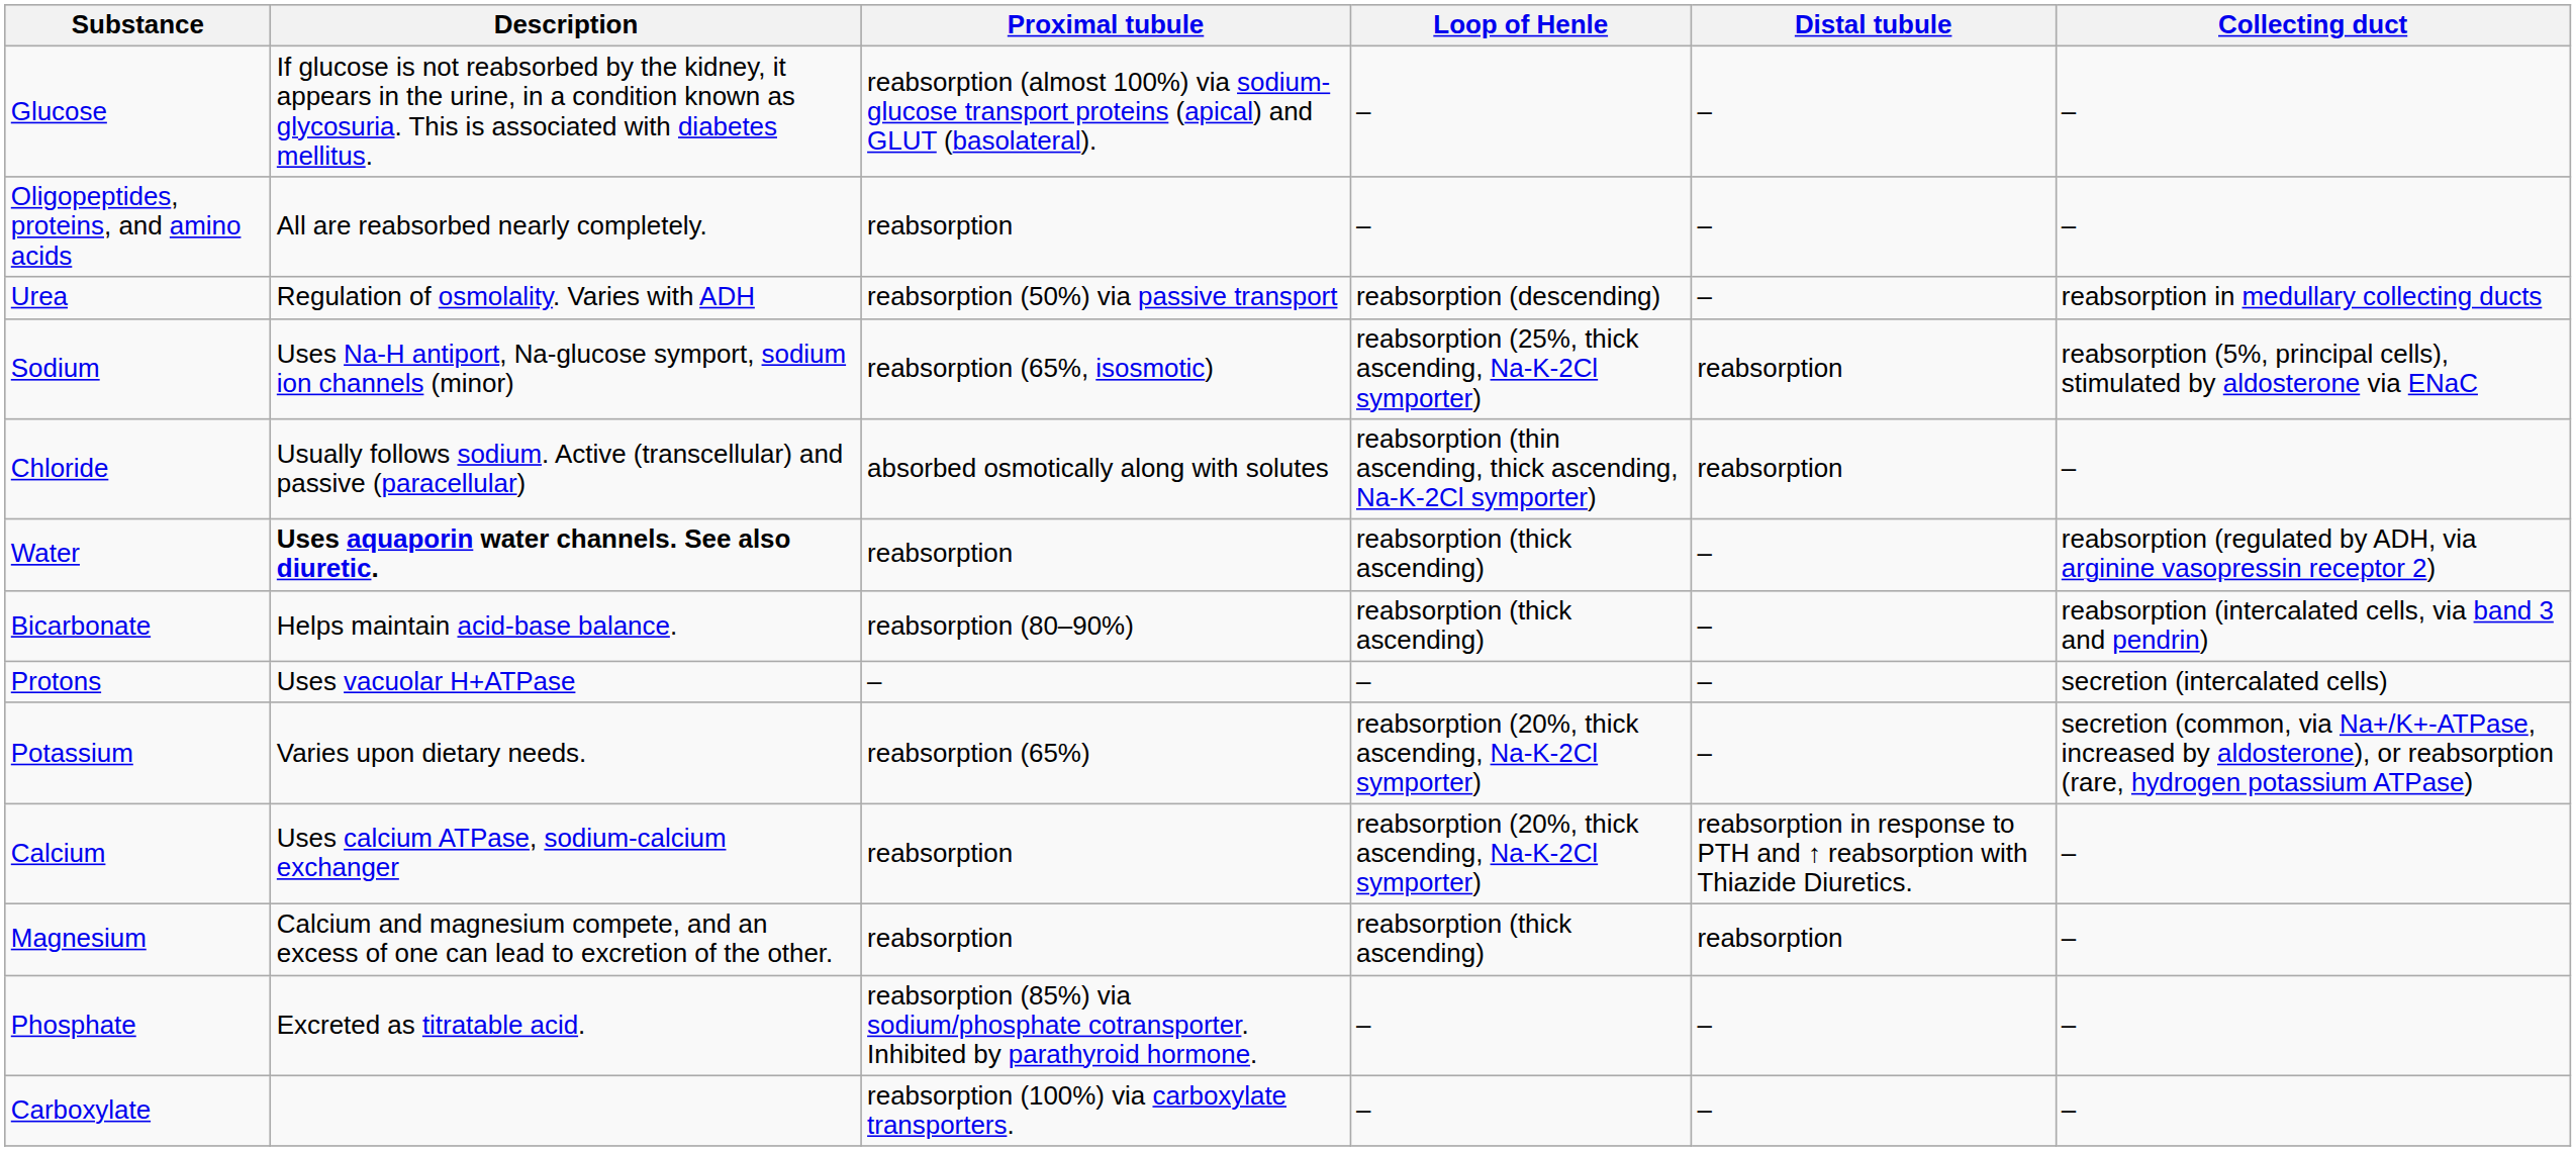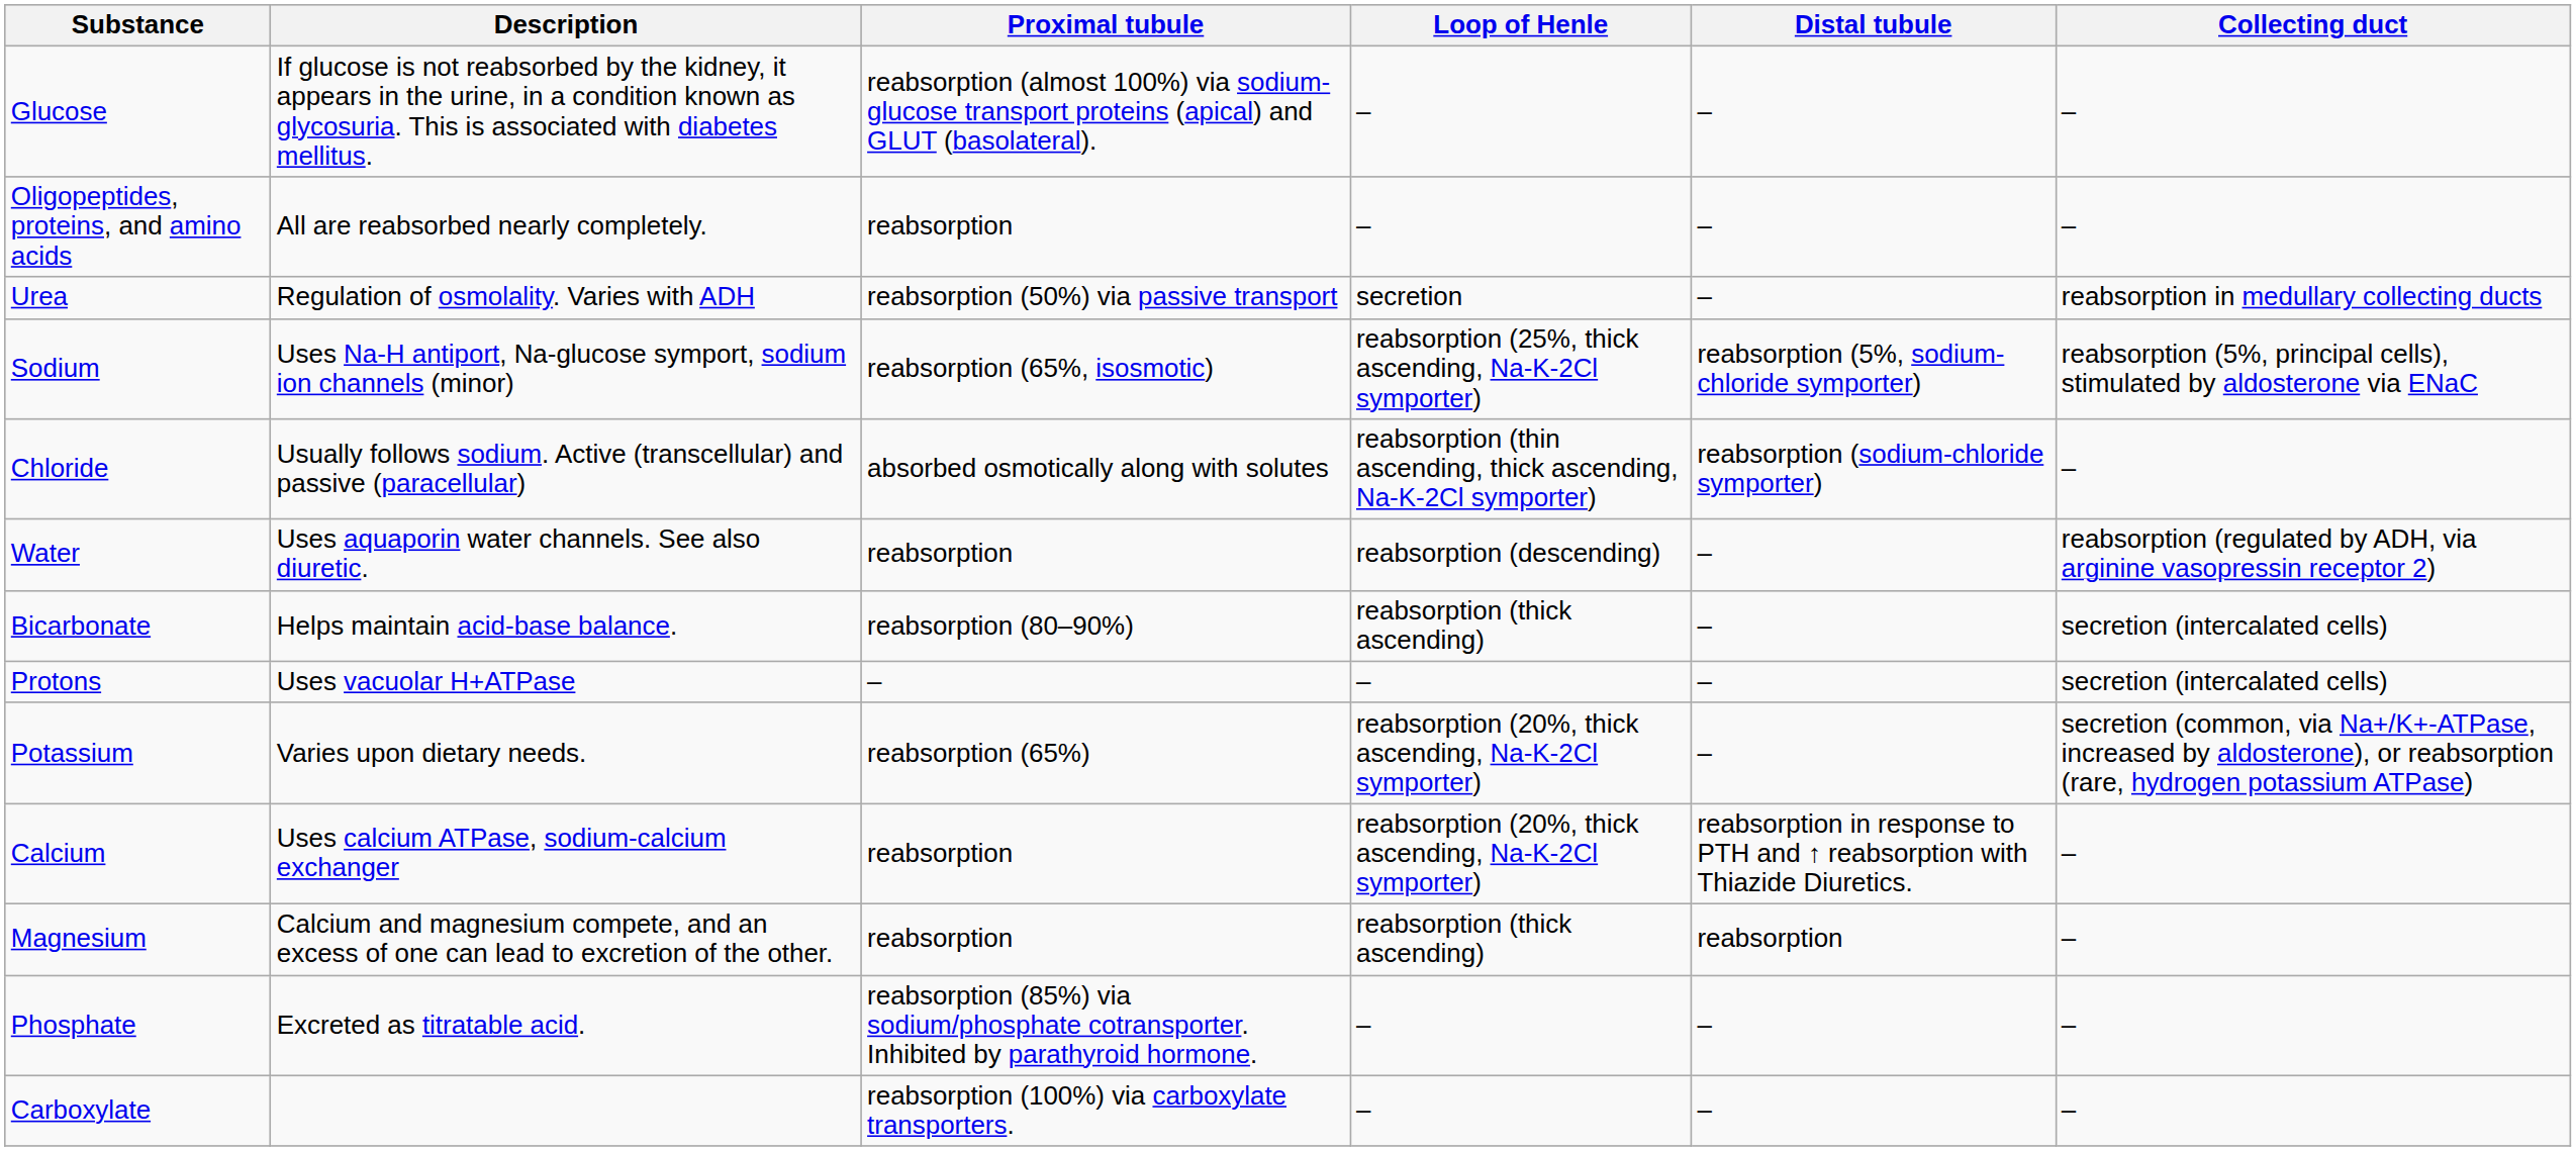 <table class="wikitable">
 <tr>
 <th>Substance</th>
 <th>Description</th>
 <th><a href='#'>Proximal tubule</a></th>
 <th><a href='#'>Loop of Henle</a></th>
 <th><a href='#'>Distal tubule</a></th>
 <th><a href='#'>Collecting duct</a></th>
 </tr>
 <tr>
 <td><a href='#'>Glucose</a></td>
 <td>If glucose is not reabsorbed by the kidney, it appears in the urine, in a condition known as <a href='#'>glycosuria</a>. This is associated with <a href='#'>diabetes mellitus</a>.</td>
 <td>reabsorption (almost 100%) via <a href='#'>sodium-glucose transport proteins</a> (<a href='#'>apical</a>) and <a href='#'>GLUT</a> (<a href='#'>basolateral</a>).</td>
 <td>–</td>
 <td>–</td>
 <td>–</td>
 </tr>
 <tr>
 <td><a href='#'>Oligopeptides</a>, <a href='#'>proteins</a>, and <a href='#'>amino acids</a></td>
 <td>All are reabsorbed nearly completely.</td>
 <td>reabsorption</td>
 <td>–</td>
 <td>–</td>
 <td>–</td>
 </tr>
 <tr>
 <td><a href='#'>Urea</a></td>
 <td>Regulation of <a href='#'>osmolality</a>. Varies with <a href='#'>ADH</a></td>
 <td>reabsorption (50%) via <a href='#'>passive transport</a></td>
-<td>reabsorption (descending)</td>
+<td>secretion</td>
 <td>–</td>
 <td>reabsorption in <a href='#'>medullary collecting ducts</a></td>
 </tr>
 <tr>
 <td><a href='#'>Sodium</a></td>
 <td>Uses <a href='#'>Na-H antiport</a>, Na-glucose symport, <a href='#'>sodium ion channels</a> (minor)</td>
 <td>reabsorption (65%, <a href='#'>isosmotic</a>)</td>
 <td>reabsorption (25%, thick ascending, <a href='#'>Na-K-2Cl symporter</a>)</td>
-<td>reabsorption</td>
+<td>reabsorption (5%, <a href='#'>sodium-chloride symporter</a>)</td>
 <td>reabsorption (5%, principal cells), stimulated by <a href='#'>aldosterone</a>  via  <a href='#'>ENaC</a></td>
 </tr>
 <tr>
 <td><a href='#'>Chloride</a></td>
 <td>Usually follows <a href='#'>sodium</a>. Active (transcellular) and passive (<a href='#'>paracellular</a>)</td>
 <td>absorbed osmotically along with solutes</td>
 <td>reabsorption (thin ascending, thick ascending, <a href='#'>Na-K-2Cl symporter</a>)</td>
-<td>reabsorption</td>
+<td>reabsorption (<a href='#'>sodium-chloride symporter</a>)</td>
 <td>–</td>
 </tr>
 <tr>
 <td><a href='#'>Water</a></td>
-<td><strong>Uses <a href='#'>aquaporin</a> water channels. See also <a href='#'>diuretic</a>.</strong></td>
+<td>Uses <a href='#'>aquaporin</a> water channels. See also <a href='#'>diuretic</a>.</td>
 <td>reabsorption</td>
-<td>reabsorption (thick ascending) </td>
+<td>reabsorption (descending)</td>
 <td>–</td>
 <td>reabsorption (regulated by ADH, via <a href='#'>arginine vasopressin receptor 2</a>)</td>
 </tr>
 <tr>
 <td><a href='#'>Bicarbonate</a></td>
 <td>Helps maintain <a href='#'>acid-base balance</a>.</td>
 <td>reabsorption (80–90%) </td>
 <td>reabsorption (thick ascending) </td>
 <td>–</td>
-<td>reabsorption (intercalated cells, via <a href='#'>band 3</a> and <a href='#'>pendrin</a>)</td>
+<td>secretion (intercalated cells)</td>
 </tr>
 <tr>
 <td><a href='#'>Protons</a></td>
 <td>Uses <a href='#'>vacuolar H+ATPase</a></td>
 <td>–</td>
 <td>–</td>
 <td>–</td>
 <td>secretion (intercalated cells)</td>
 </tr>
 <tr>
 <td><a href='#'>Potassium</a></td>
 <td>Varies upon dietary needs.</td>
 <td>reabsorption (65%)</td>
 <td>reabsorption  (20%, thick ascending, <a href='#'>Na-K-2Cl symporter</a>)</td>
 <td>–</td>
 <td>secretion (common, via <a href='#'>Na+/K+-ATPase</a>, increased by <a href='#'>aldosterone</a>), or reabsorption (rare, <a href='#'>hydrogen potassium ATPase</a>)</td>
 </tr>
 <tr>
 <td><a href='#'>Calcium</a></td>
 <td>Uses <a href='#'>calcium ATPase</a>, <a href='#'>sodium-calcium exchanger</a></td>
 <td>reabsorption</td>
 <td>reabsorption  (20%, thick ascending, <a href='#'>Na-K-2Cl symporter</a>)</td>
 <td>reabsorption in response to PTH and ↑ reabsorption with Thiazide Diuretics.</td>
 <td>–</td>
 </tr>
 <tr>
 <td><a href='#'>Magnesium</a></td>
 <td>Calcium and magnesium compete, and an excess of one can lead to excretion of the other.</td>
 <td>reabsorption</td>
 <td>reabsorption  (thick ascending)</td>
 <td>reabsorption</td>
 <td>–</td>
 </tr>
 <tr>
 <td><a href='#'>Phosphate</a></td>
 <td>Excreted as <a href='#'>titratable acid</a>.</td>
 <td>reabsorption (85%) via <a href='#'>sodium/phosphate cotransporter</a>. Inhibited by <a href='#'>parathyroid hormone</a>.</td>
 <td>–</td>
 <td>–</td>
 <td>–</td>
 </tr>
 <tr>
 <td><a href='#'>Carboxylate</a></td>
 <td></td>
 <td>reabsorption (100%) via <a href='#'>carboxylate transporters</a>.</td>
 <td>–</td>
 <td>–</td>
 <td>–</td>
 </tr>
 </table>
